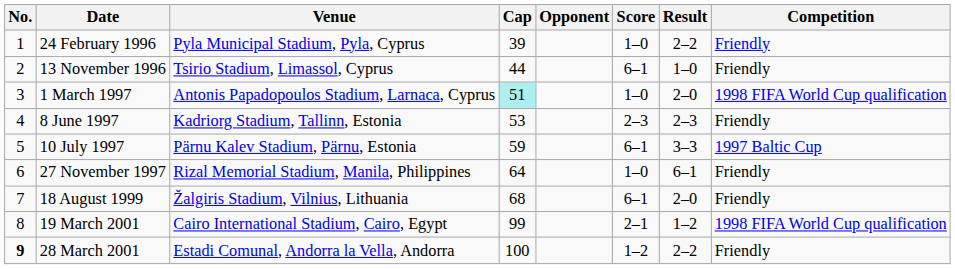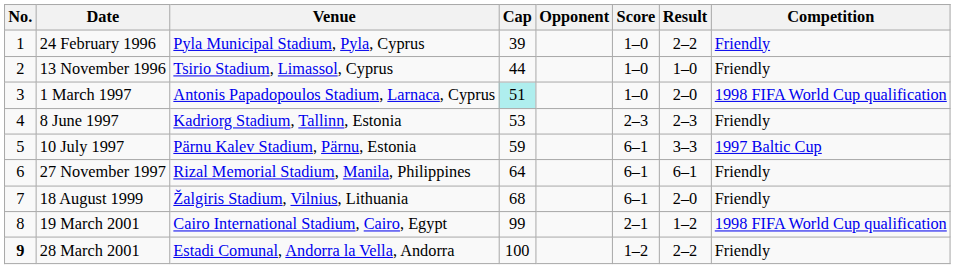 <table class="wikitable sortable">
 <tr>
 <th scope="col">No.</th>
 <th scope="col" data-sort-type="date">Date</th>
 <th scope="col">Venue</th>
 <th scope="col">Cap</th>
 <th scope="col">Opponent</th>
 <th scope="col">Score</th>
 <th scope="col">Result</th>
 <th scope="col">Competition</th>
 </tr>
 <tr>
 <td align="center">1</td>
 <td>24 February 1996</td>
 <td><a href='#'>Pyla Municipal Stadium</a>, <a href='#'>Pyla</a>, Cyprus</td>
 <td align="center">39</td>
 <td></td>
 <td align="center">1–0</td>
 <td align="center">2–2</td>
 <td><a href='#'>Friendly</a></td>
 </tr>
 <tr>
 <td align="center">2</td>
 <td>13 November 1996</td>
 <td><a href='#'>Tsirio Stadium</a>, <a href='#'>Limassol</a>, Cyprus</td>
 <td align="center">44</td>
 <td></td>
-<td align="center">6–1</td>
+<td align="center">1–0</td>
 <td align="center">1–0</td>
 <td>Friendly</td>
 </tr>
 <tr>
 <td align="center">3</td>
 <td>1 March 1997</td>
 <td><a href='#'>Antonis Papadopoulos Stadium</a>, <a href='#'>Larnaca</a>, Cyprus</td>
 <td align="center" style="background: paleturquoise;">51</td>
 <td></td>
 <td align="center">1–0</td>
 <td align="center">2–0</td>
 <td><a href='#'>1998 FIFA World Cup qualification</a></td>
 </tr>
 <tr>
 <td align="center">4</td>
 <td>8 June 1997</td>
 <td><a href='#'>Kadriorg Stadium</a>, <a href='#'>Tallinn</a>, Estonia</td>
 <td align="center">53</td>
 <td></td>
 <td align="center">2–3</td>
 <td align="center">2–3</td>
 <td>Friendly</td>
 </tr>
 <tr>
 <td align="center">5</td>
 <td>10 July 1997</td>
 <td><a href='#'>Pärnu Kalev Stadium</a>, <a href='#'>Pärnu</a>, Estonia</td>
 <td align="center">59</td>
 <td></td>
 <td align="center">6–1</td>
 <td align="center">3–3</td>
 <td><a href='#'>1997 Baltic Cup</a></td>
 </tr>
 <tr>
 <td align="center">6</td>
 <td>27 November 1997</td>
 <td><a href='#'>Rizal Memorial Stadium</a>, <a href='#'>Manila</a>, Philippines</td>
 <td align="center">64</td>
 <td></td>
-<td align="center">1–0</td>
+<td align="center">6–1</td>
 <td align="center">6–1</td>
 <td>Friendly</td>
 </tr>
 <tr>
 <td align="center">7</td>
 <td>18 August 1999</td>
 <td><a href='#'>Žalgiris Stadium</a>, <a href='#'>Vilnius</a>, Lithuania</td>
 <td align="center">68</td>
 <td></td>
 <td align="center">6–1</td>
 <td align="center">2–0</td>
 <td>Friendly</td>
 </tr>
 <tr>
 <td align="center">8</td>
 <td>19 March 2001</td>
 <td><a href='#'>Cairo International Stadium</a>, <a href='#'>Cairo</a>, Egypt</td>
 <td align="center">99</td>
 <td></td>
 <td align="center">2–1</td>
 <td align="center">1–2</td>
 <td><a href='#'>1998 FIFA World Cup qualification</a></td>
 </tr>
 <tr>
 <td align="center"><strong>9</strong></td>
 <td>28 March 2001</td>
 <td><a href='#'>Estadi Comunal</a>, <a href='#'>Andorra la Vella</a>, Andorra</td>
 <td align="center">100</td>
 <td></td>
 <td align="center">1–2</td>
 <td align="center">2–2</td>
 <td>Friendly</td>
 </tr>
 </table>
